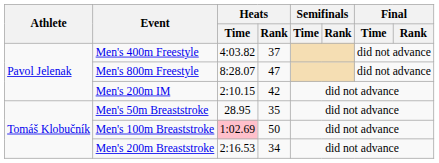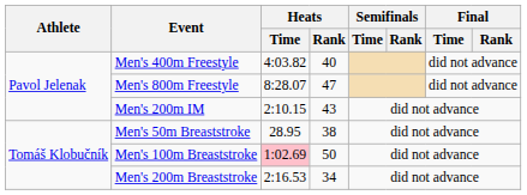 <table class=wikitable style="font-size:90%">
 <tr>
 <th rowspan="2">Athlete</th>
 <th rowspan="2">Event</th>
 <th colspan="2">Heats</th>
 <th colspan="2">Semifinals</th>
 <th colspan="2">Final</th>
 </tr>
 <tr>
 <th>Time</th>
 <th>Rank</th>
 <th>Time</th>
 <th>Rank</th>
 <th>Time</th>
 <th>Rank</th>
 </tr>
 <tr>
 <td rowspan="3"><a href='#'>Pavol Jelenak</a></td>
 <td><a href='#'>Men's 400m Freestyle</a></td>
 <td align=center>4:03.82</td>
-<td align=center>37</td>
+<td align=center>40</td>
 <td colspan= 2 bgcolor="wheat"></td>
 <td align=center colspan=2>did not advance</td>
 </tr>
 <tr>
 <td><a href='#'>Men's 800m Freestyle</a></td>
 <td align=center>8:28.07</td>
 <td align=center>47</td>
 <td colspan= 2 bgcolor="wheat"></td>
 <td align=center colspan=2>did not advance</td>
 </tr>
 <tr>
 <td><a href='#'>Men's 200m IM</a></td>
 <td align=center>2:10.15</td>
-<td align=center>42</td>
+<td align=center>43</td>
 <td align=center colspan=4>did not advance</td>
 </tr>
 <tr>
 <td rowspan="3"><a href='#'>Tomáš Klobučník</a></td>
 <td><a href='#'>Men's 50m Breaststroke</a></td>
 <td align=center>28.95</td>
-<td align=center>35</td>
+<td align=center>38</td>
 <td align=center colspan=4>did not advance</td>
 </tr>
 <tr>
 <td><a href='#'>Men's 100m Breaststroke</a></td>
 <td align=center style="background: pink;">1:02.69</td>
 <td align=center>50</td>
 <td align=center colspan=4>did not advance</td>
 </tr>
 <tr>
 <td><a href='#'>Men's 200m Breaststroke</a></td>
 <td align=center>2:16.53</td>
 <td align=center>34</td>
 <td align=center colspan=4>did not advance</td>
 </tr>
 </table>
